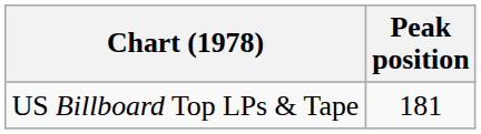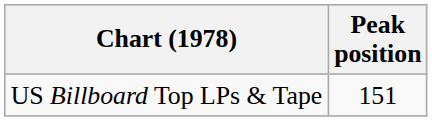 <table class="wikitable">
 <tr>
 <th>Chart (1978)</th>
 <th>Peak<br>position</th>
 </tr>
 <tr>
 <td>US <em>Billboard</em> Top LPs & Tape</td>
-<td style="text-align:center;">181</td>
+<td style="text-align:center;">151</td>
 </tr>
 </table>
